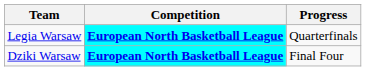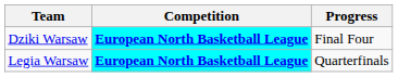 <table class="wikitable sortable">
 <tr>
 <th>Team</th>
 <th>Competition</th>
 <th>Progress</th>
 </tr>
 <tr>
+<td><a href='#'>Dziki Warsaw</a></td>
+<td rowspan="1" style="background-color:cyan;color:white;text-align:center"><strong><a href='#'><span>European North Basketball League</span></a></strong></td>
+<td>Final Four</td>
+</tr>
+<tr>
 <td><a href='#'>Legia Warsaw</a></td>
 <td rowspan="1" style="background-color:cyan;color:white;text-align:center"><strong><a href='#'><span>European North Basketball League</span></a></strong></td>
 <td>Quarterfinals</td>
 </tr>
-<tr>
-<td><a href='#'>Dziki Warsaw</a></td>
-<td rowspan="1" style="background-color:cyan;color:white;text-align:center"><strong><a href='#'><span>European North Basketball League</span></a></strong></td>
-<td>Final Four</td>
-</tr>
 </table>
